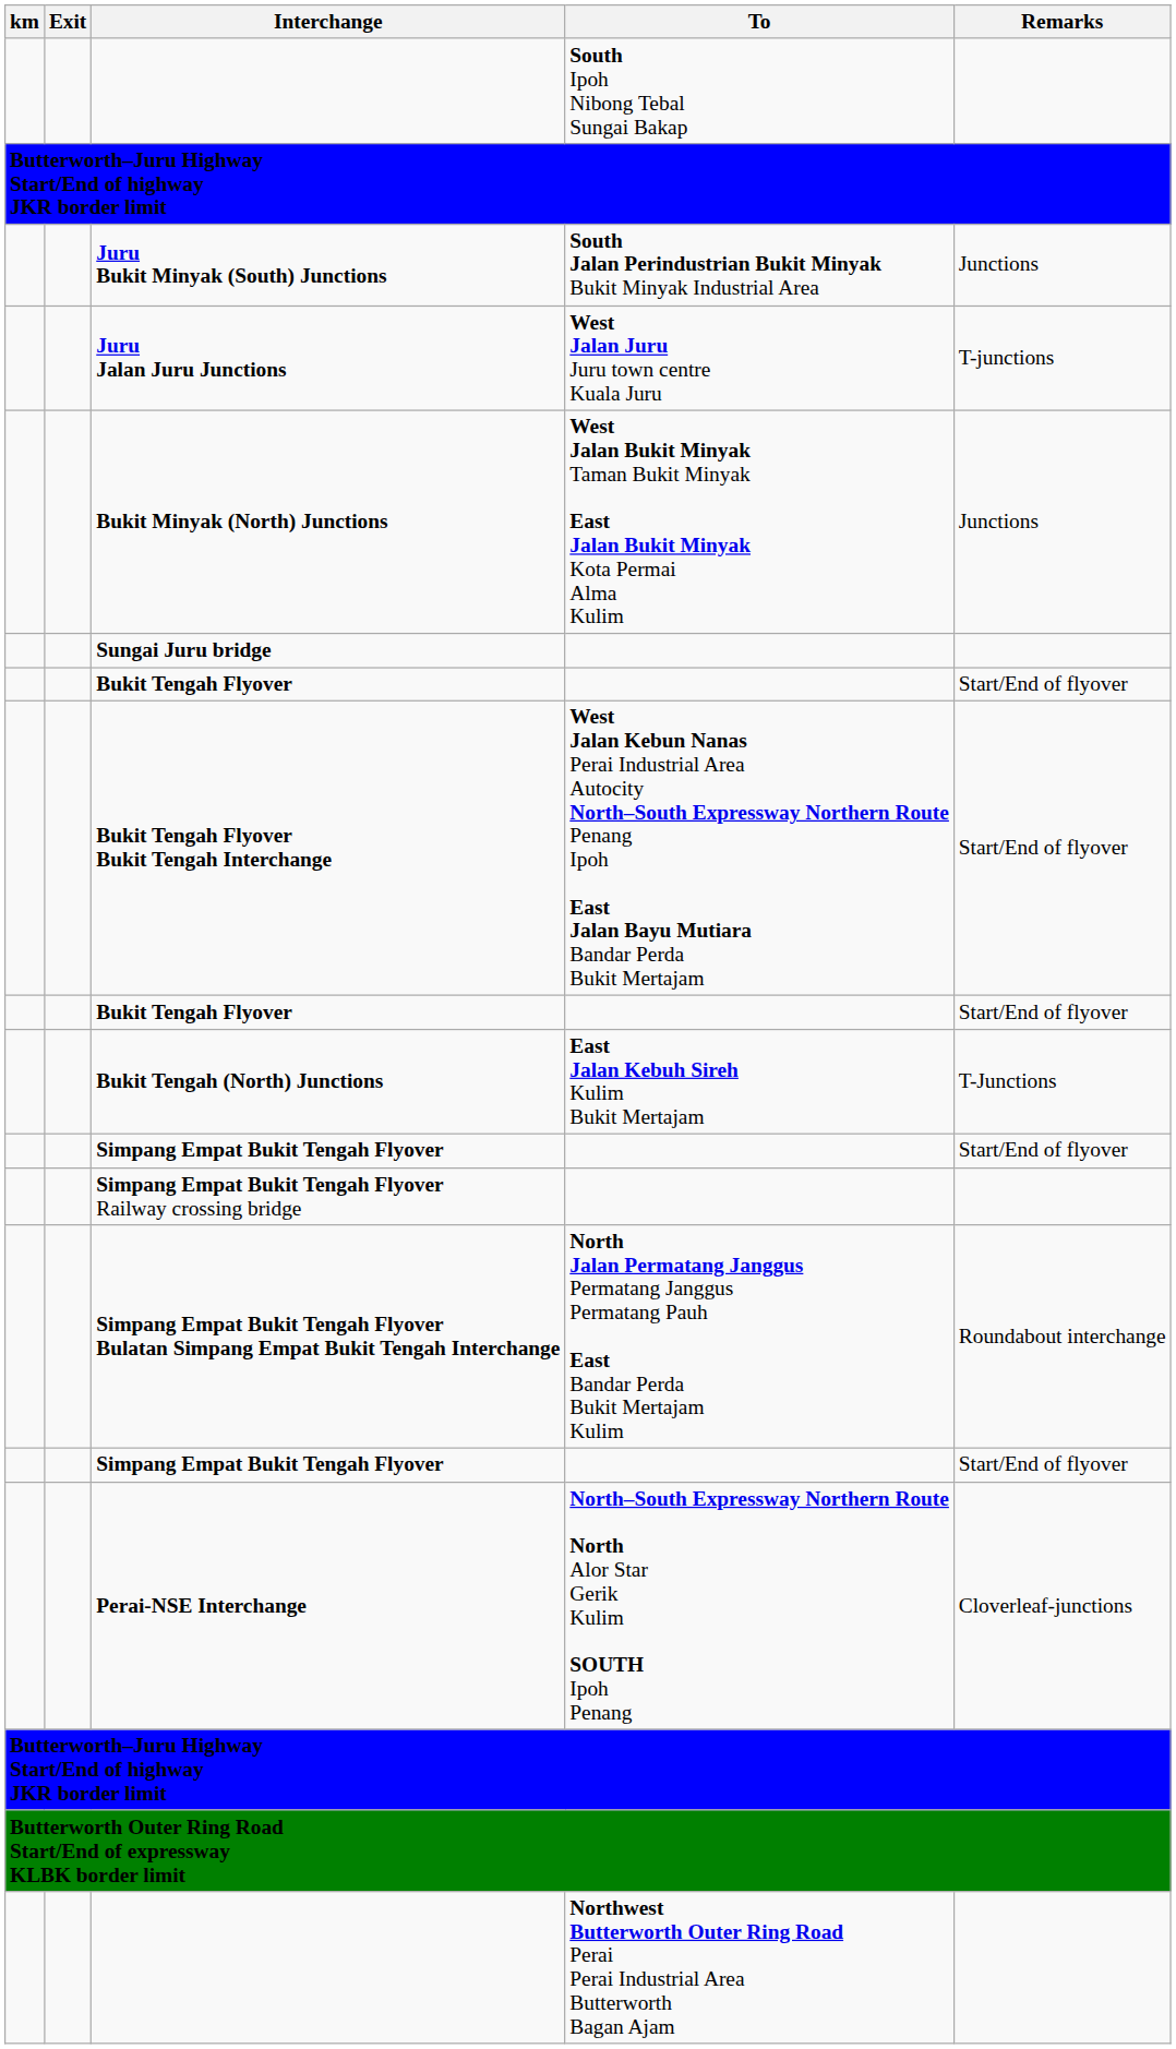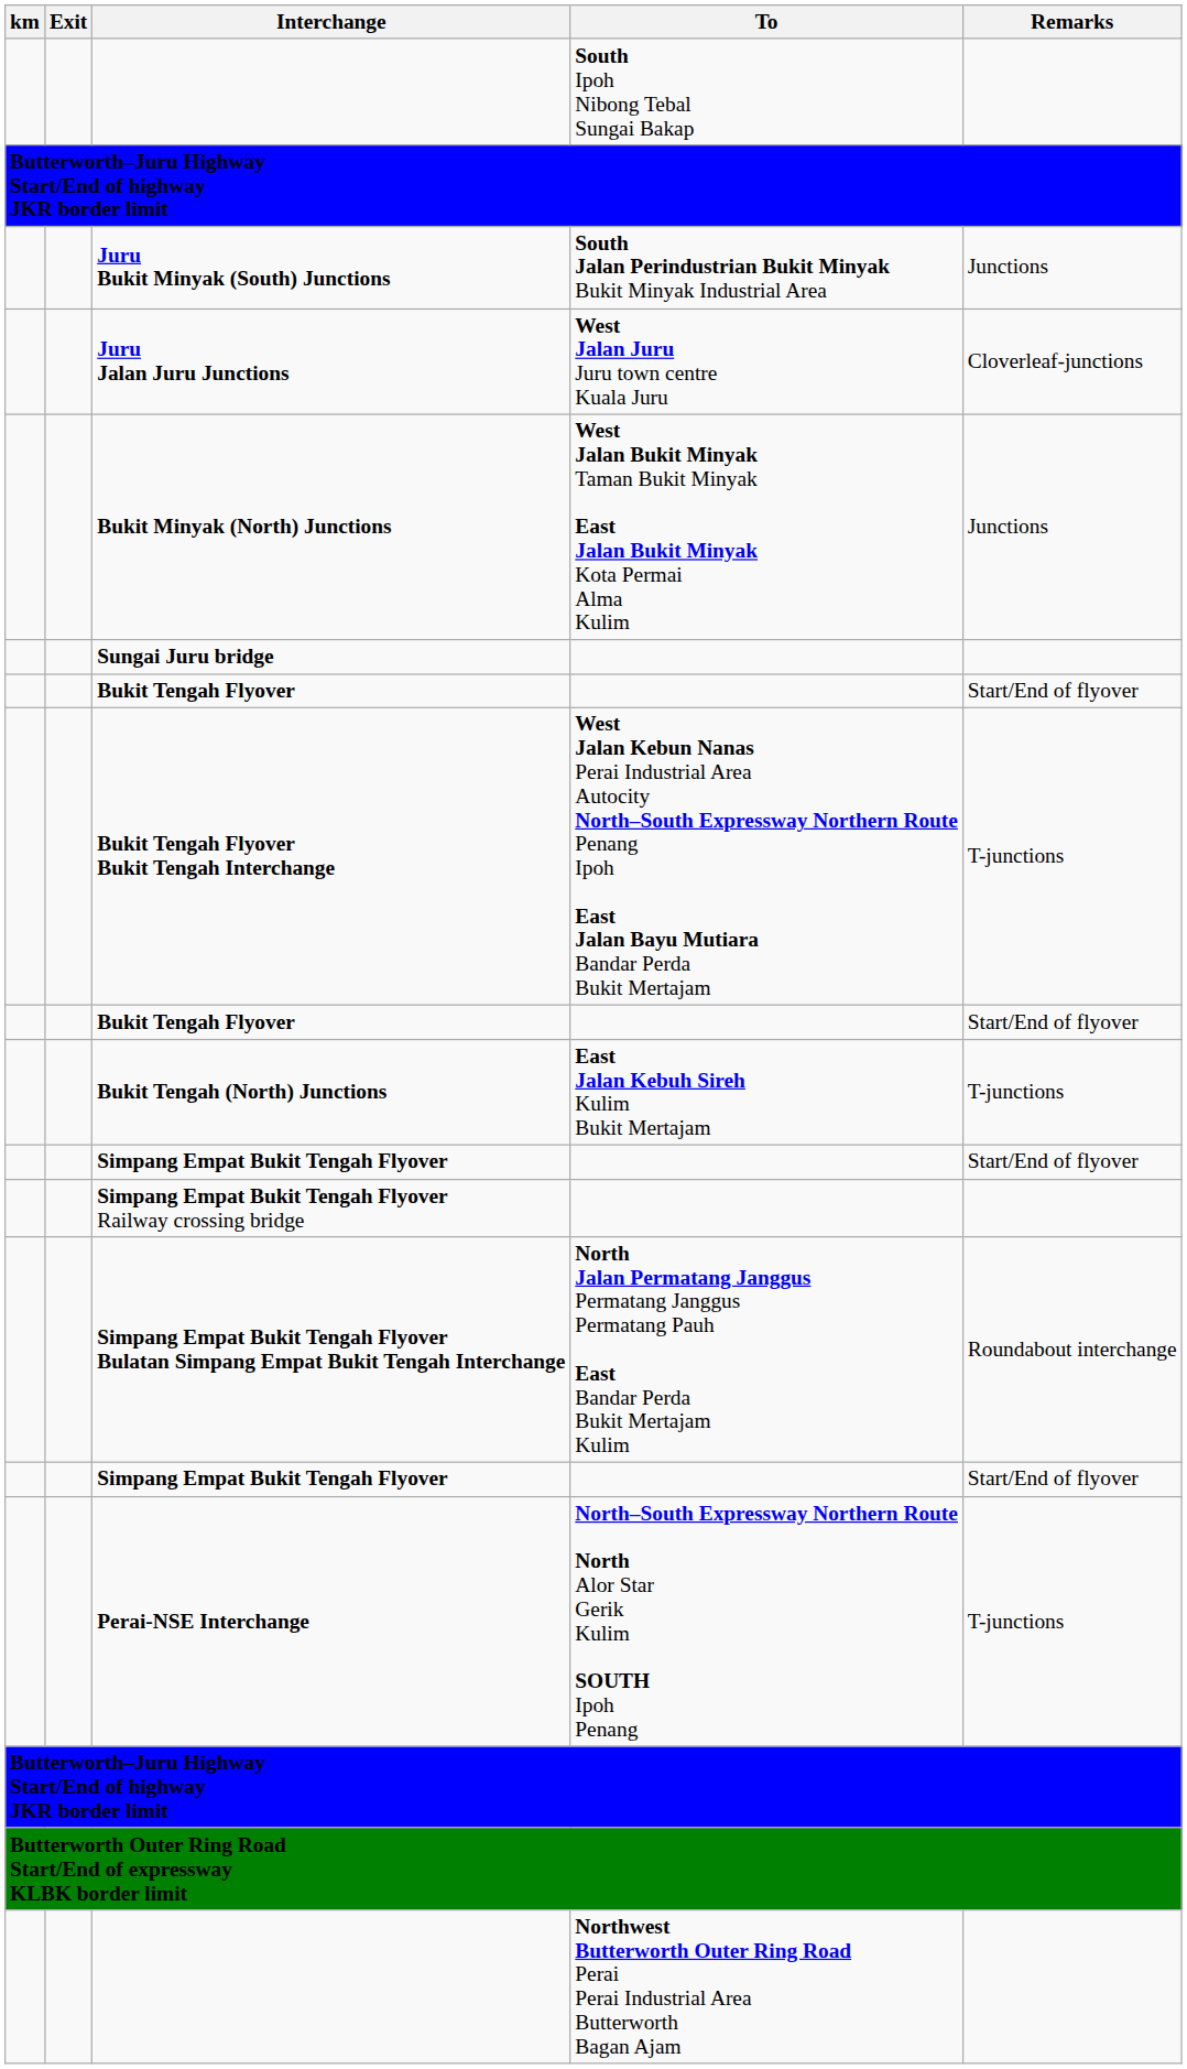 <table class="wikitable">
 <tr>
 <th>km</th>
 <th>Exit</th>
 <th>Interchange</th>
 <th>To</th>
 <th>Remarks</th>
 </tr>
 <tr>
 <td></td>
 <td></td>
 <td></td>
 <td><strong>South</strong><br> Ipoh<br> Nibong Tebal<br> Sungai Bakap</td>
 <td></td>
 </tr>
 <tr>
 <td style="width:600px" colspan="6" style="text-align:center" bgcolor="blue"><strong><span> Butterworth–Juru Highway<br>Start/End of highway<br>JKR border limit</span></strong></td>
 </tr>
 <tr>
 <td></td>
 <td></td>
 <td><strong><a href='#'>Juru</a></strong><br><strong>Bukit Minyak (South) Junctions</strong></td>
 <td><strong>South</strong><br><strong>Jalan Perindustrian Bukit Minyak</strong><br>Bukit Minyak Industrial Area</td>
 <td>Junctions</td>
 </tr>
 <tr>
 <td></td>
 <td></td>
 <td><strong><a href='#'>Juru</a></strong><br><strong>Jalan Juru Junctions</strong></td>
 <td><strong>West</strong><br> <strong><a href='#'>Jalan Juru</a></strong><br>Juru town centre<br>Kuala Juru</td>
-<td>T-junctions</td>
+<td>Cloverleaf-junctions</td>
 </tr>
 <tr>
 <td></td>
 <td></td>
 <td><strong>Bukit Minyak (North) Junctions</strong></td>
 <td><strong>West</strong><br><strong>Jalan Bukit Minyak</strong><br>Taman Bukit Minyak<br><br><strong>East</strong><br> <strong><a href='#'>Jalan Bukit Minyak</a></strong><br>Kota Permai<br>Alma<br>Kulim</td>
 <td>Junctions</td>
 </tr>
 <tr>
 <td></td>
 <td></td>
 <td><strong>Sungai Juru bridge</strong></td>
 <td></td>
 <td></td>
 </tr>
 <tr>
 <td></td>
 <td></td>
 <td><strong>Bukit Tengah Flyover</strong></td>
 <td></td>
 <td>Start/End of flyover</td>
 </tr>
 <tr>
 <td></td>
 <td></td>
 <td><strong>Bukit Tengah Flyover</strong><br><strong>Bukit Tengah Interchange</strong></td>
 <td><strong>West</strong><br><strong>Jalan Kebun Nanas</strong><br>Perai Industrial Area <br> Autocity <br>   <strong><a href='#'>North–South Expressway Northern Route</a></strong><br>Penang<br>Ipoh<br><br><strong>East</strong><br><strong>Jalan Bayu Mutiara</strong><br>Bandar Perda<br>Bukit Mertajam</td>
-<td>Start/End of flyover</td>
+<td>T-junctions</td>
 </tr>
 <tr>
 <td></td>
 <td></td>
 <td><strong>Bukit Tengah Flyover</strong></td>
 <td></td>
 <td>Start/End of flyover</td>
 </tr>
 <tr>
 <td></td>
 <td></td>
 <td><strong>Bukit Tengah (North) Junctions</strong></td>
 <td><strong>East</strong><br> <strong><a href='#'>Jalan Kebuh Sireh</a></strong><br>Kulim<br>Bukit Mertajam</td>
-<td>T-Junctions</td>
+<td>T-junctions</td>
 </tr>
 <tr>
 <td></td>
 <td></td>
 <td><strong>Simpang Empat Bukit Tengah Flyover</strong></td>
 <td></td>
 <td>Start/End of flyover</td>
 </tr>
 <tr>
 <td></td>
 <td></td>
 <td><strong>Simpang Empat Bukit Tengah Flyover</strong><br>Railway crossing bridge</td>
 <td></td>
 <td></td>
 </tr>
 <tr>
 <td></td>
 <td></td>
 <td><strong>Simpang Empat Bukit Tengah Flyover</strong><br><strong>Bulatan Simpang Empat Bukit Tengah Interchange</strong></td>
 <td><strong>North</strong><br> <strong><a href='#'>Jalan Permatang Janggus</a></strong><br>Permatang Janggus<br>Permatang Pauh<br><br><strong>East</strong><br> Bandar Perda<br> Bukit Mertajam<br> Kulim</td>
 <td>Roundabout interchange</td>
 </tr>
 <tr>
 <td></td>
 <td></td>
 <td><strong>Simpang Empat Bukit Tengah Flyover</strong></td>
 <td></td>
 <td>Start/End of flyover</td>
 </tr>
 <tr>
 <td></td>
 <td></td>
 <td><strong>Perai-NSE Interchange</strong></td>
 <td>  <strong><a href='#'>North–South Expressway Northern Route</a></strong><br><br><strong>North</strong><br>Alor Star<br>Gerik<br>Kulim<br><br><strong>SOUTH</strong><br>Ipoh<br>Penang</td>
-<td>Cloverleaf-junctions</td>
+<td>T-junctions</td>
 </tr>
 <tr>
 <td style="width:600px" colspan="6" style="text-align:center" bgcolor="blue"><strong><span> Butterworth–Juru Highway<br>Start/End of highway<br>JKR border limit</span></strong></td>
 </tr>
 <tr>
 <td style="width:600px" colspan="6" style="text-align:center" bgcolor="green"><strong><span>  Butterworth Outer Ring Road<br>Start/End of expressway<br>KLBK border limit</span></strong></td>
 </tr>
 <tr>
 <td></td>
 <td></td>
 <td></td>
 <td><strong>Northwest</strong><br>  <strong><a href='#'>Butterworth Outer Ring Road</a></strong><br>Perai<br>Perai Industrial Area<br>Butterworth<br>Bagan Ajam</td>
 <td></td>
 </tr>
 </table>
